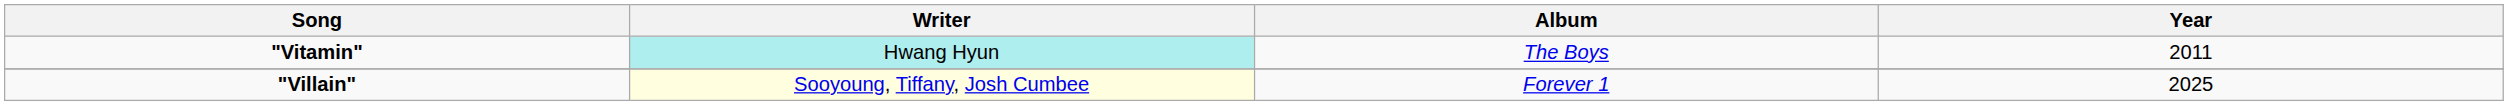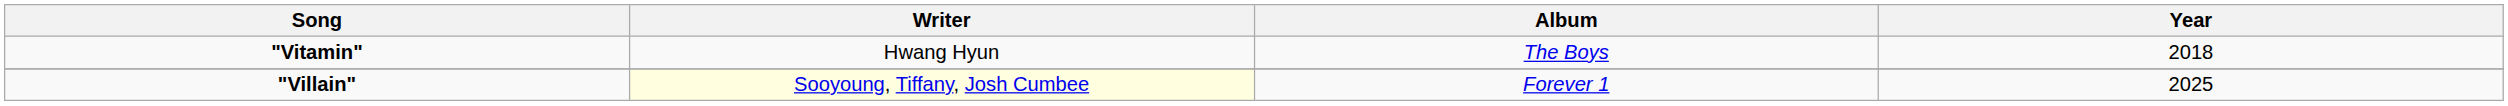 <table class="wikitable" style="text-align:center; width:100%">
 <tr>
 <th style="width:25%">Song</th>
 <th style="width:25%">Writer</th>
 <th style="width:25%">Album</th>
 <th style="width:25%">Year</th>
 </tr>
 <tr>
 <td><strong>"Vitamin"</strong></td>
-<td style="background: paleturquoise;">Hwang Hyun</td>
+<td>Hwang Hyun</td>
 <td><em><a href='#'>The Boys</a></em></td>
-<td>2011</td>
+<td>2018</td>
 </tr>
 <tr>
 </tr>
 <tr>
 <td><strong>"Villain"</strong></td>
 <td style="background: lightyellow;"><a href='#'>Sooyoung</a>, <a href='#'>Tiffany</a>, <a href='#'>Josh Cumbee</a></td>
 <td><em><a href='#'>Forever 1</a></em></td>
 <td>2025</td>
 </tr>
 </table>
